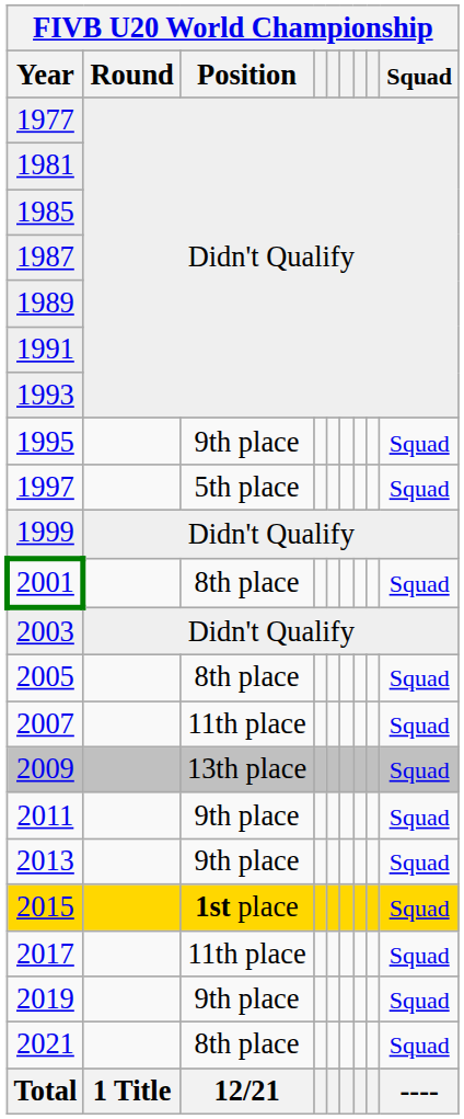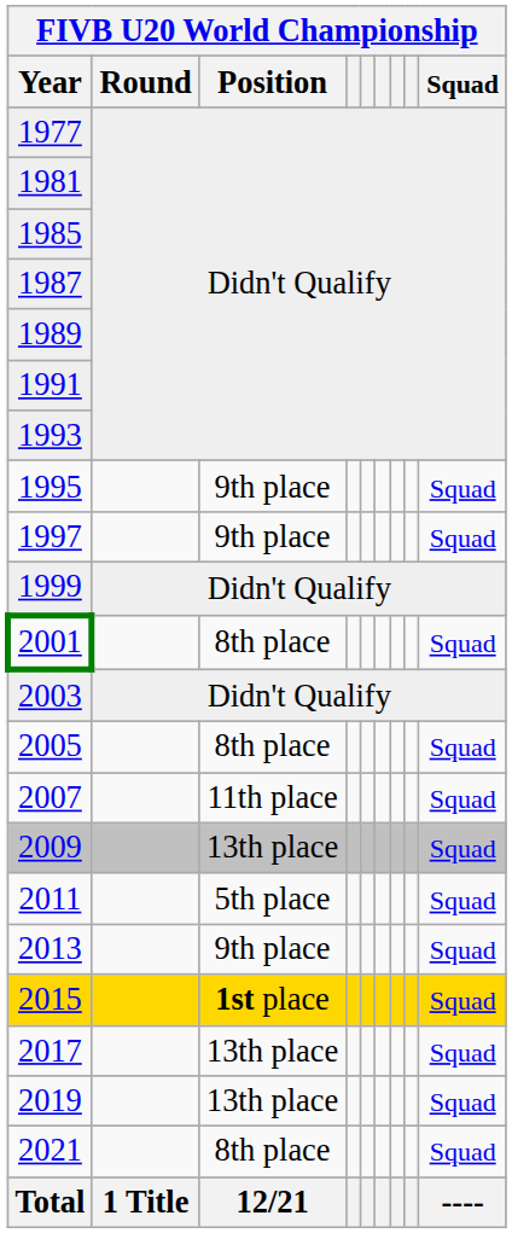 <table class="wikitable" style="text-align: center;">
 <tr>
 <th colspan=9><a href='#'>FIVB U20 World Championship</a></th>
 </tr>
 <tr>
 <th>Year</th>
 <th>Round</th>
 <th>Position</th>
 <th></th>
 <th></th>
 <th></th>
 <th></th>
 <th></th>
 <th><small>Squad</small></th>
 </tr>
 <tr bgcolor="efefef">
 <td> <a href='#'>1977</a></td>
 <td colspan=8 rowspan=7>Didn't Qualify</td>
 </tr>
 <tr bgcolor="efefef">
 <td> <a href='#'>1981</a></td>
 </tr>
 <tr bgcolor="efefef">
 <td> <a href='#'>1985</a></td>
 </tr>
 <tr bgcolor="efefef">
 <td> <a href='#'>1987</a></td>
 </tr>
 <tr bgcolor="efefef">
 <td> <a href='#'>1989</a></td>
 </tr>
 <tr bgcolor="efefef">
 <td> <a href='#'>1991</a></td>
 </tr>
 <tr bgcolor="efefef">
 <td> <a href='#'>1993</a></td>
 </tr>
 <tr>
 <td> <a href='#'>1995</a></td>
 <td></td>
 <td>9th place</td>
 <td></td>
 <td></td>
 <td></td>
 <td></td>
 <td></td>
 <td><small><a href='#'>Squad</a></small></td>
 </tr>
 <tr>
 <td> <a href='#'>1997</a></td>
 <td></td>
-<td>5th place</td>
+<td>9th place</td>
 <td></td>
 <td></td>
 <td></td>
 <td></td>
 <td></td>
 <td><small><a href='#'>Squad</a></small></td>
 </tr>
 <tr bgcolor="efefef">
 <td> <a href='#'>1999</a></td>
 <td colspan=8>Didn't Qualify</td>
 </tr>
 <tr>
 <td style="border:3px solid green"> <a href='#'>2001</a></td>
 <td></td>
 <td>8th place</td>
 <td></td>
 <td></td>
 <td></td>
 <td></td>
 <td></td>
 <td><small><a href='#'>Squad</a></small></td>
 </tr>
 <tr bgcolor="efefef">
 <td> <a href='#'>2003</a></td>
 <td colspan=8>Didn't Qualify</td>
 </tr>
 <tr>
 <td> <a href='#'>2005</a></td>
 <td></td>
 <td>8th place</td>
 <td></td>
 <td></td>
 <td></td>
 <td></td>
 <td></td>
 <td><small> <a href='#'>Squad</a></small></td>
 </tr>
 <tr>
 <td> <a href='#'>2007</a></td>
 <td></td>
 <td>11th place</td>
 <td></td>
 <td></td>
 <td></td>
 <td></td>
 <td></td>
 <td><small><a href='#'>Squad</a></small></td>
 </tr>
 <tr bgcolor=silver>
 <td> <a href='#'>2009</a></td>
 <td></td>
 <td>13th place</td>
 <td></td>
 <td></td>
 <td></td>
 <td></td>
 <td></td>
 <td><small><a href='#'>Squad</a></small></td>
 </tr>
 <tr>
 <td> <a href='#'>2011</a></td>
 <td></td>
-<td>9th place</td>
+<td>5th place</td>
 <td></td>
 <td></td>
 <td></td>
 <td></td>
 <td></td>
 <td><small> <a href='#'>Squad</a></small></td>
 </tr>
 <tr>
 <td> <a href='#'>2013</a></td>
 <td></td>
 <td>9th place</td>
 <td></td>
 <td></td>
 <td></td>
 <td></td>
 <td></td>
 <td><small><a href='#'>Squad</a></small></td>
 </tr>
 <tr bgcolor=gold>
 <td> <a href='#'>2015</a></td>
 <td></td>
 <td><strong>1st</strong> place</td>
 <td></td>
 <td></td>
 <td></td>
 <td></td>
 <td></td>
 <td><small><a href='#'>Squad</a></small></td>
 </tr>
 <tr>
 <td> <a href='#'>2017</a></td>
 <td></td>
-<td>11th place</td>
+<td>13th place</td>
 <td></td>
 <td></td>
 <td></td>
 <td></td>
 <td></td>
 <td><small> <a href='#'>Squad</a></small></td>
 </tr>
 <tr>
 <td> <a href='#'>2019</a></td>
 <td></td>
-<td>9th place</td>
+<td>13th place</td>
 <td></td>
 <td></td>
 <td></td>
 <td></td>
 <td></td>
 <td><small> <a href='#'>Squad</a></small></td>
 </tr>
 <tr>
 <td>  <a href='#'>2021</a></td>
 <td></td>
 <td>8th place</td>
 <td></td>
 <td></td>
 <td></td>
 <td></td>
 <td></td>
 <td><small> <a href='#'>Squad</a></small></td>
 </tr>
 <tr>
 <th>Total</th>
 <th>1 Title</th>
 <th>12/21</th>
 <th></th>
 <th></th>
 <th></th>
 <th></th>
 <th></th>
 <th>----</th>
 </tr>
 </table>
